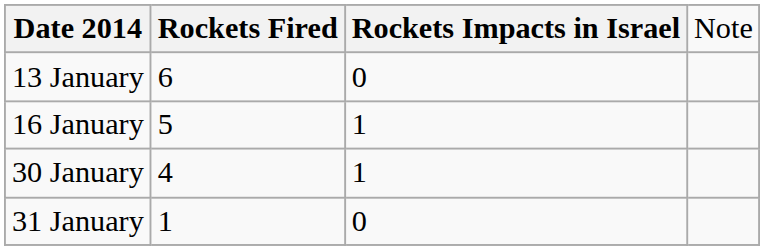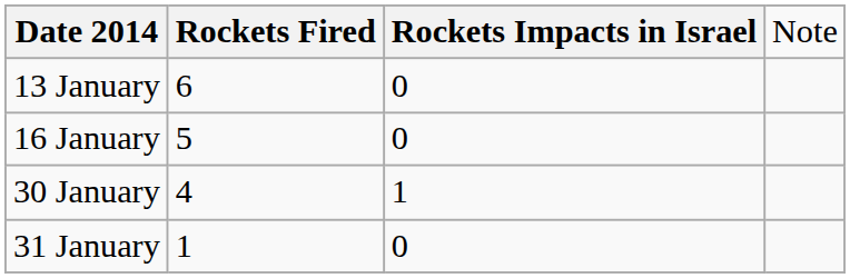 <table class="wikitable">
 <tr>
 <th>Date 2014</th>
 <th>Rockets Fired</th>
 <th>Rockets Impacts in Israel</th>
 <td>Note</td>
 </tr>
 <tr>
 <td>13 January</td>
 <td>6</td>
 <td>0</td>
 <td></td>
 </tr>
 <tr>
 <td>16 January</td>
 <td>5</td>
-<td>1</td>
+<td>0</td>
 <td></td>
 </tr>
 <tr>
 <td>30 January</td>
 <td>4</td>
 <td>1</td>
 <td></td>
 </tr>
 <tr>
 <td>31 January</td>
 <td>1</td>
 <td>0</td>
 <td></td>
 </tr>
 </table>
